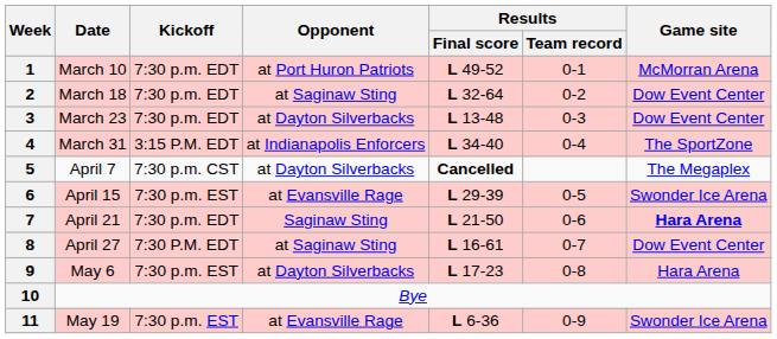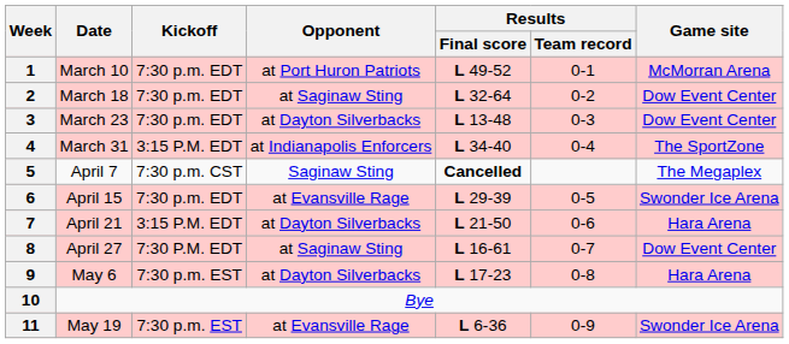 <table class="wikitable" align="center" style="font-size: 92%">
 <tr>
 <th rowspan="2">Week</th>
 <th rowspan="2">Date</th>
 <th rowspan="2">Kickoff</th>
 <th rowspan="2">Opponent</th>
 <th colspan="2">Results</th>
 <th rowspan="2">Game site</th>
 </tr>
 <tr>
 <th>Final score</th>
 <th>Team record</th>
 </tr>
 <tr style="background:#fcc">
 <th>1</th>
 <td style="text-align:center;">March 10</td>
 <td style="text-align:center;">7:30 p.m. EDT</td>
 <td style="text-align:center;">at <a href='#'>Port Huron Patriots</a></td>
 <td style="text-align:center;"><strong>L</strong> 49-52</td>
 <td style="text-align:center;">0-1</td>
 <td style="text-align:center;"><a href='#'>McMorran Arena</a></td>
 </tr>
 <tr style="background:#fcc">
 <th>2</th>
 <td style="text-align:center;">March 18</td>
 <td style="text-align:center;">7:30 p.m. EDT</td>
 <td style="text-align:center;">at <a href='#'>Saginaw Sting</a></td>
 <td style="text-align:center;"><strong>L</strong> 32-64</td>
 <td style="text-align:center;">0-2</td>
 <td style="text-align:center;"><a href='#'>Dow Event Center</a></td>
 </tr>
 <tr style="background:#fcc">
 <th>3</th>
 <td style="text-align:center;">March 23</td>
 <td style="text-align:center;">7:30 p.m. EDT</td>
 <td style="text-align:center;">at <a href='#'>Dayton Silverbacks</a></td>
 <td style="text-align:center;"><strong>L</strong> 13-48</td>
 <td style="text-align:center;">0-3</td>
 <td style="text-align:center;"><a href='#'>Dow Event Center</a></td>
 </tr>
 <tr style="background:#fcc">
 <th>4</th>
 <td style="text-align:center;">March 31</td>
 <td style="text-align:center;">3:15 P.M. EDT</td>
 <td style="text-align:center;">at <a href='#'>Indianapolis Enforcers</a></td>
 <td style="text-align:center;"><strong>L</strong> 34-40</td>
 <td style="text-align:center;">0-4</td>
 <td style="text-align:center;"><a href='#'>The SportZone</a></td>
 </tr>
 <tr style=>
 <th>5</th>
 <td style="text-align:center;">April 7</td>
 <td style="text-align:center;">7:30 p.m. CST</td>
-<td style="text-align:center;">at <a href='#'>Dayton Silverbacks</a></td>
+<td style="text-align:center;"><a href='#'>Saginaw Sting</a></td>
 <td style="text-align:center;"><strong>Cancelled</strong></td>
 <td style="text-align:center;"></td>
 <td style="text-align:center;"><a href='#'>The Megaplex</a></td>
 </tr>
 <tr style="background:#fcc">
 <th>6</th>
 <td style="text-align:center;">April 15</td>
-<td style="text-align:center;">7:30 p.m. EST</td>
+<td style="text-align:center;">7:30 p.m. EDT</td>
 <td style="text-align:center;">at <a href='#'>Evansville Rage</a></td>
 <td style="text-align:center;"><strong>L</strong> 29-39</td>
 <td style="text-align:center;">0-5</td>
 <td style="text-align:center;"><a href='#'>Swonder Ice Arena</a></td>
 </tr>
 <tr style="background:#fcc">
 <th>7</th>
 <td style="text-align:center;">April 21</td>
-<td style="text-align:center;">7:30 p.m. EDT</td>
-<td style="text-align:center;"><a href='#'>Saginaw Sting</a></td>
+<td style="text-align:center;">3:15 P.M. EDT</td>
+<td style="text-align:center;">at <a href='#'>Dayton Silverbacks</a></td>
 <td style="text-align:center;"><strong>L</strong> 21-50</td>
 <td style="text-align:center;">0-6</td>
-<td style="text-align:center;"><strong><a href='#'>Hara Arena</a></strong></td>
+<td style="text-align:center;"><a href='#'>Hara Arena</a></td>
 </tr>
 <tr style="background:#fcc">
 <th>8</th>
 <td style="text-align:center;">April 27</td>
 <td style="text-align:center;">7:30 P.M. EDT</td>
 <td style="text-align:center;">at <a href='#'>Saginaw Sting</a></td>
 <td style="text-align:center;"><strong>L</strong> 16-61</td>
 <td style="text-align:center;">0-7</td>
 <td style="text-align:center;"><a href='#'>Dow Event Center</a></td>
 </tr>
 <tr style="background:#fcc">
 <th>9</th>
 <td style="text-align:center;">May 6</td>
 <td style="text-align:center;">7:30 p.m. EST</td>
 <td style="text-align:center;">at <a href='#'>Dayton Silverbacks</a></td>
 <td style="text-align:center;"><strong>L</strong> 17-23</td>
 <td style="text-align:center;">0-8</td>
 <td style="text-align:center;"><a href='#'>Hara Arena</a></td>
 </tr>
 <tr style=>
 <th>10</th>
 <td colspan="8" style="text-align:center;"><em><a href='#'>Bye</a></em></td>
 </tr>
 <tr style="background:#fcc">
 <th>11</th>
 <td style="text-align:center;">May 19</td>
 <td style="text-align:center;">7:30 p.m. <a href='#'>EST</a></td>
 <td style="text-align:center;">at <a href='#'>Evansville Rage</a></td>
 <td style="text-align:center;"><strong>L</strong> 6-36</td>
 <td style="text-align:center;">0-9</td>
 <td style="text-align:center;"><a href='#'>Swonder Ice Arena</a></td>
 </tr>
 </table>
